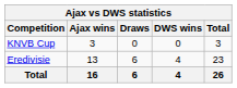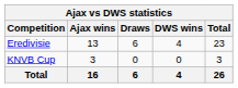 <table class="wikitable" style="font-size: 90%">
 <tr>
 <th colspan="5">Ajax vs DWS statistics</th>
 </tr>
 <tr>
 <th>Competition</th>
 <th>Ajax wins</th>
 <th>Draws</th>
 <th>DWS wins</th>
 <th>Total</th>
 </tr>
 <tr>
+<td><a href='#'>Eredivisie</a></td>
+<td style="text-align: center">13</td>
+<td style="text-align: center">6</td>
+<td style="text-align: center">4</td>
+<td style="text-align: center">23</td>
+</tr>
+<tr>
 <td><a href='#'>KNVB Cup</a></td>
 <td style="text-align: center">3</td>
 <td style="text-align: center">0</td>
 <td style="text-align: center">0</td>
 <td style="text-align: center">3</td>
-</tr>
-<tr>
-<td><a href='#'>Eredivisie</a></td>
-<td style="text-align: center">13</td>
-<td style="text-align: center">6</td>
-<td style="text-align: center">4</td>
-<td style="text-align: center">23</td>
 </tr>
 <tr>
 <th>Total</th>
 <th>16</th>
 <th>6</th>
 <th>4</th>
 <th>26</th>
 </tr>
 </table>
